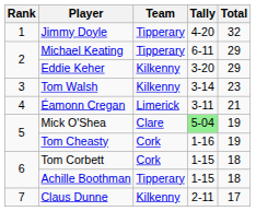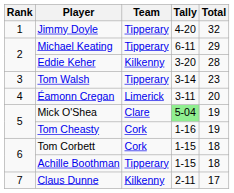 <table class="wikitable">
 <tr>
 <th>Rank</th>
 <th>Player</th>
 <th>Team</th>
 <th>Tally</th>
 <th>Total</th>
 </tr>
 <tr>
 <td rowspan=1 align=center>1</td>
 <td><a href='#'>Jimmy Doyle</a></td>
 <td><a href='#'>Tipperary</a></td>
 <td align=center>4-20</td>
 <td align=center>32</td>
 </tr>
 <tr>
 <td rowspan=2 align=center>2</td>
 <td><a href='#'>Michael Keating</a></td>
 <td><a href='#'>Tipperary</a></td>
 <td align=center>6-11</td>
 <td align=center>29</td>
 </tr>
 <tr>
 <td><a href='#'>Eddie Keher</a></td>
 <td><a href='#'>Kilkenny</a></td>
 <td align=center>3-20</td>
-<td align=center>29</td>
+<td align=center>28</td>
 </tr>
 <tr>
 <td rowspan=1 align=center>3</td>
 <td><a href='#'>Tom Walsh</a></td>
-<td><a href='#'>Kilkenny</a></td>
+<td><a href='#'>Tipperary</a></td>
 <td align=center>3-14</td>
 <td align=center>23</td>
 </tr>
 <tr>
 <td rowspan=1 align=center>4</td>
 <td><a href='#'>Éamonn Cregan</a></td>
 <td><a href='#'>Limerick</a></td>
 <td align=center>3-11</td>
-<td align=center>21</td>
+<td align=center>20</td>
 </tr>
 <tr>
 <td rowspan=2 align=center>5</td>
 <td>Mick O'Shea</td>
 <td><a href='#'>Clare</a></td>
 <td align=center style="background: lightgreen;">5-04</td>
 <td align=center>19</td>
 </tr>
 <tr>
 <td><a href='#'>Tom Cheasty</a></td>
 <td><a href='#'>Cork</a></td>
 <td align=center>1-16</td>
 <td align=center>19</td>
 </tr>
 <tr>
 <td rowspan=2 align=center>6</td>
 <td>Tom Corbett</td>
 <td><a href='#'>Cork</a></td>
 <td align=center>1-15</td>
 <td align=center>18</td>
 </tr>
 <tr>
 <td><a href='#'>Achille Boothman</a></td>
 <td><a href='#'>Tipperary</a></td>
 <td align=center>1-15</td>
 <td align=center>18</td>
 </tr>
 <tr>
 <td rowspan=1 align=center>7</td>
 <td><a href='#'>Claus Dunne</a></td>
 <td><a href='#'>Kilkenny</a></td>
 <td align=center>2-11</td>
 <td align=center>17</td>
 </tr>
 </table>
